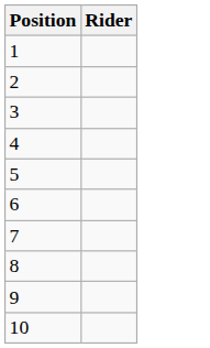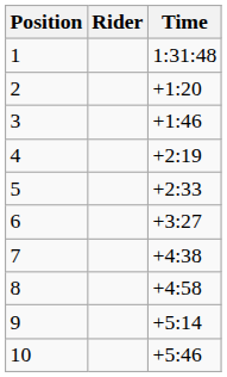 <table class="wikitable">
 <tr>
 <th>Position</th>
 <th>Rider</th>
+<th>Time</th>
 </tr>
 <tr>
 <td>1</td>
 <td></td>
+<td>1:31:48</td>
 </tr>
 <tr>
 <td>2</td>
 <td></td>
+<td>+1:20</td>
 </tr>
 <tr>
 <td>3</td>
 <td></td>
+<td>+1:46</td>
 </tr>
 <tr>
 <td>4</td>
 <td></td>
+<td>+2:19</td>
 </tr>
 <tr>
 <td>5</td>
 <td></td>
+<td>+2:33</td>
 </tr>
 <tr>
 <td>6</td>
 <td></td>
+<td>+3:27</td>
 </tr>
 <tr>
 <td>7</td>
 <td></td>
+<td>+4:38</td>
 </tr>
 <tr>
 <td>8</td>
 <td></td>
+<td>+4:58</td>
 </tr>
 <tr>
 <td>9</td>
 <td></td>
+<td>+5:14</td>
 </tr>
 <tr>
 <td>10</td>
 <td></td>
+<td>+5:46</td>
 </tr>
 </table>
